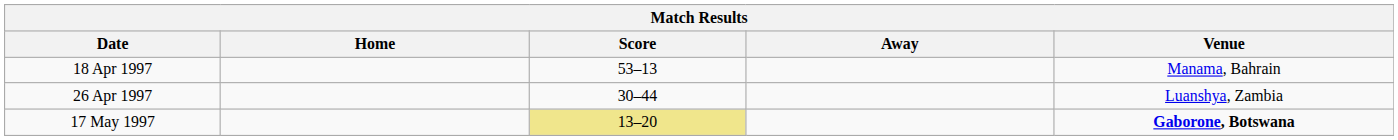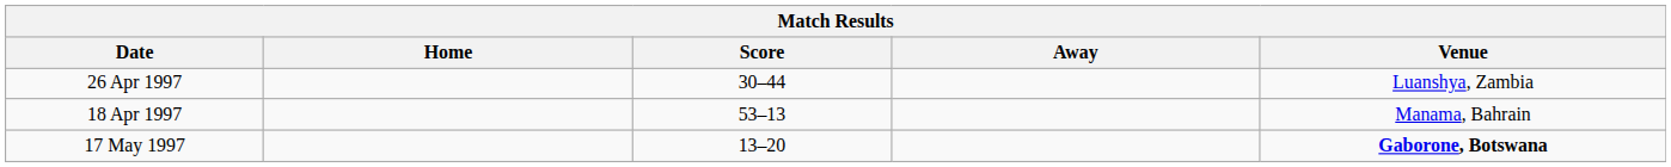 <table class="wikitable" style="font-size:90%; width: 100%; text-align: center;">
 <tr>
 <th colspan=5>Match Results</th>
 </tr>
 <tr>
 <th width=7%>Date</th>
 <th width=10%>Home</th>
 <th width=7%>Score</th>
 <th width=10%>Away</th>
 <th width=11%>Venue</th>
 </tr>
 <tr>
+<td>26 Apr 1997</td>
+<td></td>
+<td>30–44</td>
+<td></td>
+<td><a href='#'>Luanshya</a>, Zambia</td>
+</tr>
+<tr>
 <td>18 Apr 1997</td>
 <td></td>
 <td>53–13</td>
 <td></td>
 <td><a href='#'>Manama</a>, Bahrain</td>
 </tr>
 <tr>
-<td>26 Apr 1997</td>
-<td></td>
-<td>30–44</td>
-<td></td>
-<td><a href='#'>Luanshya</a>, Zambia</td>
-</tr>
-<tr>
 <td>17 May 1997</td>
 <td></td>
-<td style="background: khaki;">13–20</td>
+<td>13–20</td>
 <td></td>
 <td><strong><a href='#'>Gaborone</a>, Botswana</strong></td>
 </tr>
 </table>
